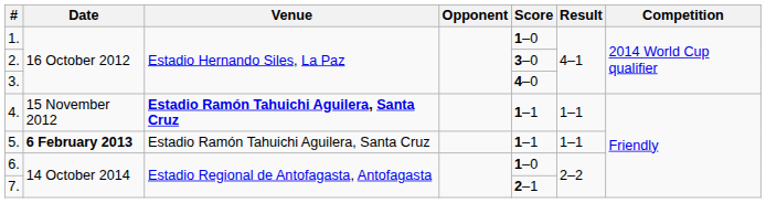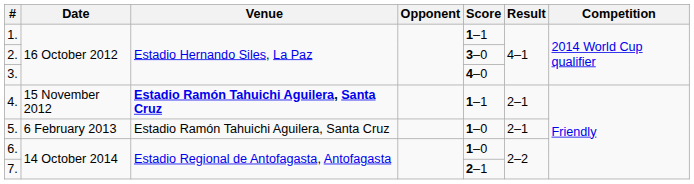 <table class="wikitable">
 <tr>
 <th>#</th>
 <th>Date</th>
 <th>Venue</th>
 <th>Opponent</th>
 <th>Score</th>
 <th>Result</th>
 <th>Competition</th>
 </tr>
 <tr>
 <td>1.</td>
 <td rowspan="3">16 October 2012</td>
 <td rowspan="3"><a href='#'>Estadio Hernando Siles</a>, <a href='#'>La Paz</a></td>
 <td rowspan="3"></td>
-<td><strong>1</strong>–0</td>
+<td><strong>1</strong>–1</td>
 <td rowspan="3">4–1</td>
 <td rowspan="3"><a href='#'>2014 World Cup qualifier</a></td>
 </tr>
 <tr>
 <td>2.</td>
 <td><strong>3</strong>–0</td>
 </tr>
 <tr>
 <td>3.</td>
 <td><strong>4</strong>–0</td>
 </tr>
 <tr>
 <td>4.</td>
 <td>15 November 2012</td>
 <td><strong><a href='#'>Estadio Ramón Tahuichi Aguilera</a>, <a href='#'>Santa Cruz</a></strong></td>
 <td></td>
 <td><strong>1</strong>–1</td>
-<td>1–1</td>
+<td>2–1</td>
 <td rowspan="4"><a href='#'>Friendly</a></td>
 </tr>
 <tr>
 <td>5.</td>
-<td><strong>6 February 2013</strong></td>
+<td>6 February 2013</td>
 <td>Estadio Ramón Tahuichi Aguilera, Santa Cruz</td>
 <td></td>
-<td><strong>1</strong>–1</td>
-<td>1–1</td>
+<td><strong>1</strong>–0</td>
+<td>2–1</td>
 </tr>
 <tr>
 <td>6.</td>
 <td rowspan="2">14 October 2014</td>
 <td rowspan="2"><a href='#'>Estadio Regional de Antofagasta</a>, <a href='#'>Antofagasta</a></td>
 <td rowspan="2"></td>
 <td><strong>1</strong>–0</td>
 <td rowspan="2">2–2</td>
 </tr>
 <tr>
 <td>7.</td>
 <td><strong>2</strong>–1</td>
 </tr>
 </table>
